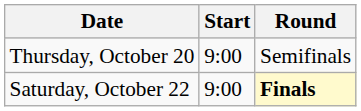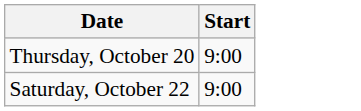 <table class=wikitable>
 <tr>
 <th>Date</th>
 <th>Start</th>
-<th>Round</th>
 </tr>
 <tr>
 <td>Thursday, October 20</td>
 <td>9:00</td>
-<td>Semifinals</td>
 </tr>
 <tr>
 <td>Saturday, October 22</td>
 <td>9:00</td>
-<td style=background:lemonchiffon><strong>Finals</strong></td>
 </tr>
 </table>
